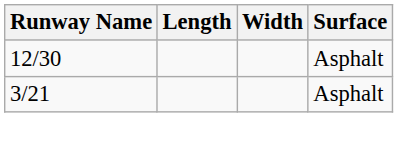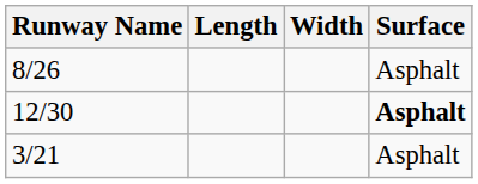 <table class="wikitable">
 <tr>
 <th>Runway Name</th>
 <th>Length</th>
 <th>Width</th>
 <th>Surface</th>
 </tr>
 <tr>
+<td>8/26</td>
+<td></td>
+<td></td>
+<td>Asphalt</td>
+</tr>
+<tr>
 <td>12/30</td>
 <td></td>
 <td></td>
-<td>Asphalt</td>
+<td><strong>Asphalt</strong></td>
 </tr>
 <tr>
 <td>3/21</td>
 <td></td>
 <td></td>
 <td>Asphalt</td>
 </tr>
 </table>
